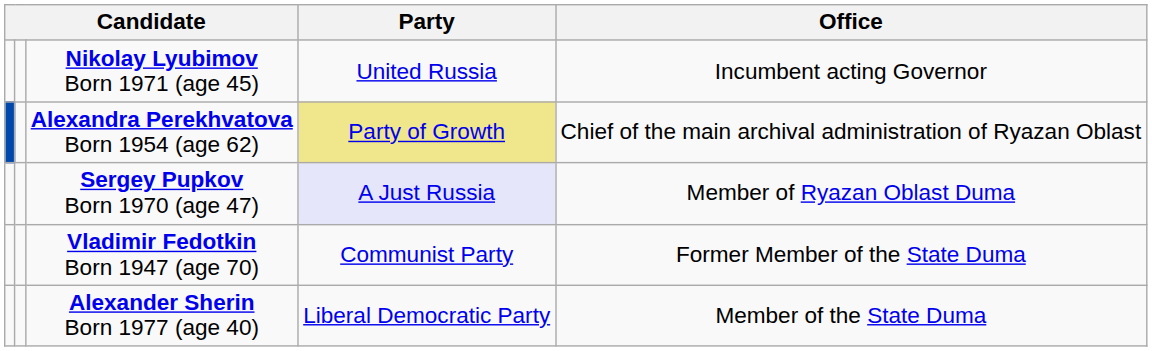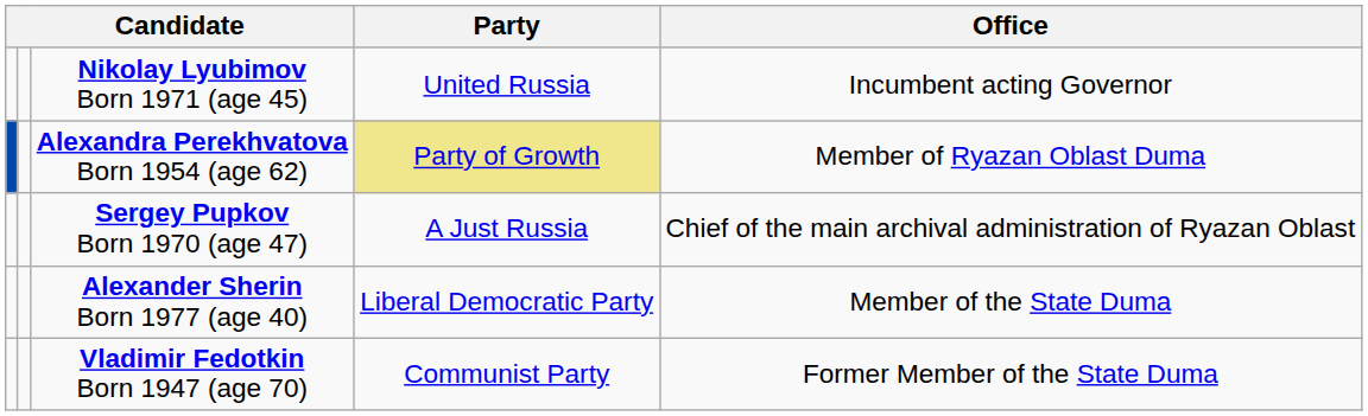 <table class="sortable wikitable" style="text-align:center;">
 <tr>
 <th colspan=3>Candidate</th>
 <th>Party</th>
 <th>Office</th>
 </tr>
 <tr>
 <td bgcolor=></td>
 <td></td>
 <td><strong><a href='#'>Nikolay Lyubimov</a></strong><br>Born 1971 (age 45)</td>
 <td><a href='#'>United Russia</a></td>
 <td>Incumbent acting Governor</td>
 </tr>
 <tr>
 <td bgcolor=#0047AB></td>
 <td></td>
 <td><strong><a href='#'>Alexandra Perekhvatova</a></strong><br>Born 1954 (age 62)</td>
 <td style="background: khaki;"><a href='#'>Party of Growth</a></td>
+<td>Member of <a href='#'>Ryazan Oblast Duma</a></td>
+</tr>
+<tr>
+<td bgcolor=></td>
+<td></td>
+<td><strong><a href='#'>Sergey Pupkov</a></strong><br>Born 1970 (age 47)</td>
+<td><a href='#'>A Just Russia</a></td>
 <td>Chief of the main archival administration of Ryazan Oblast</td>
 </tr>
 <tr>
 <td bgcolor=></td>
 <td></td>
-<td><strong><a href='#'>Sergey Pupkov</a></strong><br>Born 1970 (age 47)</td>
-<td style="background: lavender;"><a href='#'>A Just Russia</a></td>
-<td>Member of <a href='#'>Ryazan Oblast Duma</a></td>
+<td><strong><a href='#'>Alexander Sherin</a></strong><br>Born 1977 (age 40)</td>
+<td><a href='#'>Liberal Democratic Party</a></td>
+<td>Member of the <a href='#'>State Duma</a></td>
 </tr>
 <tr>
 <td bgcolor=></td>
 <td></td>
 <td><strong><a href='#'>Vladimir Fedotkin</a></strong><br>Born 1947 (age 70)</td>
 <td><a href='#'>Communist Party</a></td>
 <td>Former Member of the <a href='#'>State Duma</a></td>
 </tr>
-<tr>
-<td bgcolor=></td>
-<td></td>
-<td><strong><a href='#'>Alexander Sherin</a></strong><br>Born 1977 (age 40)</td>
-<td><a href='#'>Liberal Democratic Party</a></td>
-<td>Member of the <a href='#'>State Duma</a></td>
-</tr>
 </table>
